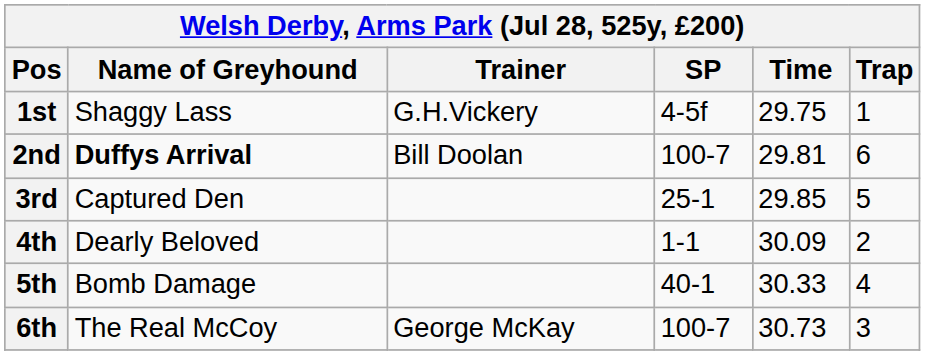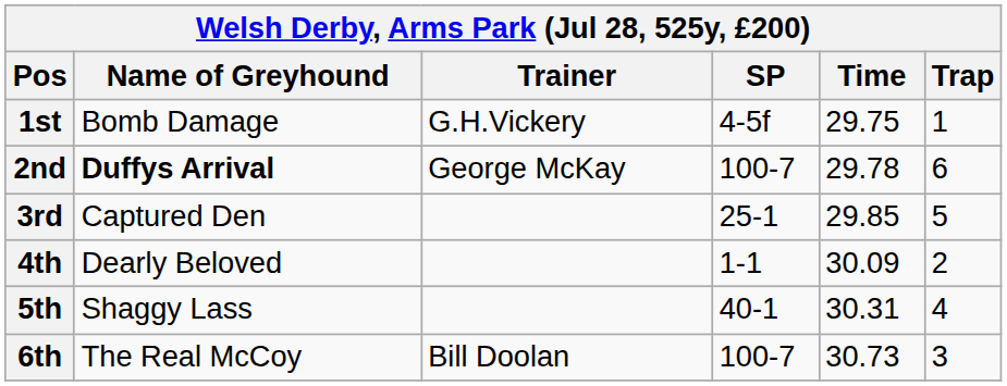 <table class="wikitable">
 <tr>
 <th colspan="6"><a href='#'>Welsh Derby</a>, <a href='#'>Arms Park</a> (Jul 28, 525y, £200)</th>
 </tr>
 <tr>
 <th width=30>Pos</th>
 <th width=180>Name of Greyhound</th>
 <th width=150>Trainer</th>
 <th width=50>SP</th>
 <th width=50>Time</th>
 <th width=30>Trap</th>
 </tr>
 <tr>
 <th>1st</th>
-<td>Shaggy Lass</td>
+<td>Bomb Damage</td>
 <td>G.H.Vickery</td>
 <td>4-5f</td>
 <td>29.75</td>
 <td>1</td>
 </tr>
 <tr>
 <th>2nd</th>
 <td><strong>Duffys Arrival</strong></td>
-<td>Bill Doolan</td>
+<td>George McKay</td>
 <td>100-7</td>
-<td>29.81</td>
+<td>29.78</td>
 <td>6</td>
 </tr>
 <tr>
 <th>3rd</th>
 <td>Captured Den</td>
 <td></td>
 <td>25-1</td>
 <td>29.85</td>
 <td>5</td>
 </tr>
 <tr>
 <th>4th</th>
 <td>Dearly Beloved</td>
 <td></td>
 <td>1-1</td>
 <td>30.09</td>
 <td>2</td>
 </tr>
 <tr>
 <th>5th</th>
-<td>Bomb Damage</td>
+<td>Shaggy Lass</td>
 <td></td>
 <td>40-1</td>
-<td>30.33</td>
+<td>30.31</td>
 <td>4</td>
 </tr>
 <tr>
 <th>6th</th>
 <td>The Real McCoy</td>
-<td>George McKay</td>
+<td>Bill Doolan</td>
 <td>100-7</td>
 <td>30.73</td>
 <td>3</td>
 </tr>
 </table>
